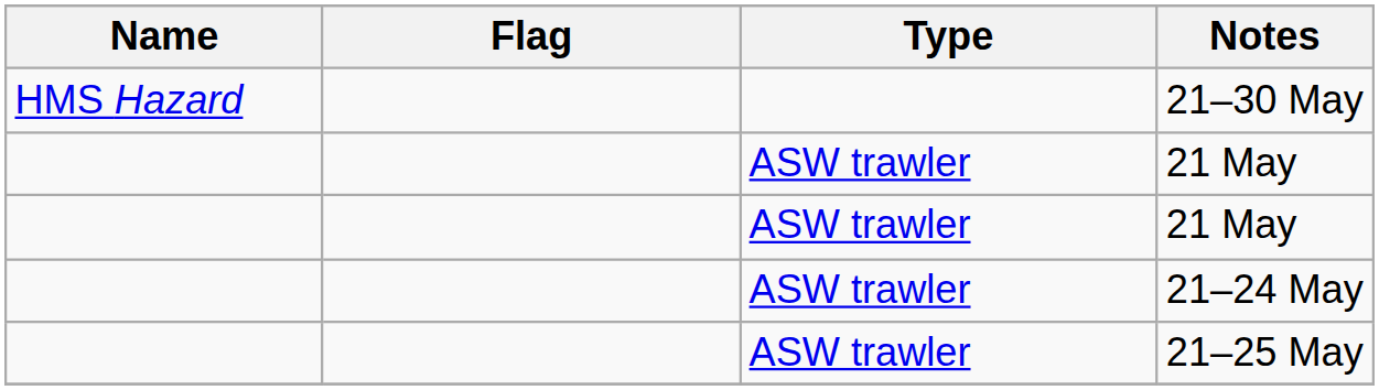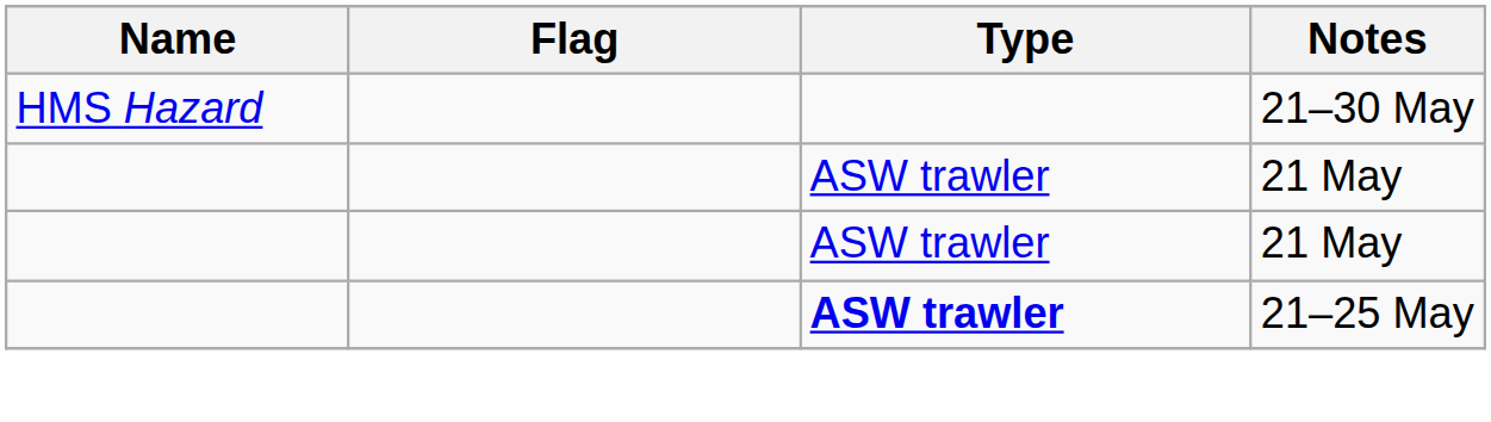 <table class="wikitable sortable">
 <tr>
 </tr>
 <tr>
 <th scope="col" width="120px">Name</th>
 <th scope="col" width="160px">Flag</th>
 <th scope="col" width="160px">Type</th>
 <th>Notes</th>
 </tr>
 <tr>
 <td align="left"><a href='#'>HMS <em>Hazard</em></a></td>
 <td align="left"></td>
 <td align="left"></td>
 <td align="left">21–30 May</td>
 </tr>
 <tr>
 <td align="left"></td>
 <td align="left"></td>
 <td align="left"><a href='#'>ASW trawler</a></td>
 <td align="left">21 May</td>
 </tr>
 <tr>
 <td align="left"></td>
 <td align="left"></td>
 <td align="left"><a href='#'>ASW trawler</a></td>
 <td align="left">21 May</td>
 </tr>
 <tr>
 <td align="left"></td>
 <td align="left"></td>
-<td align="left"><a href='#'>ASW trawler</a></td>
-<td align="left">21–24 May</td>
-</tr>
-<tr>
-<td align="left"></td>
-<td align="left"></td>
-<td align="left"><a href='#'>ASW trawler</a></td>
+<td align="left"><strong><a href='#'>ASW trawler</a></strong></td>
 <td align="left">21–25 May</td>
 </tr>
 <tr>
 </tr>
 </table>
